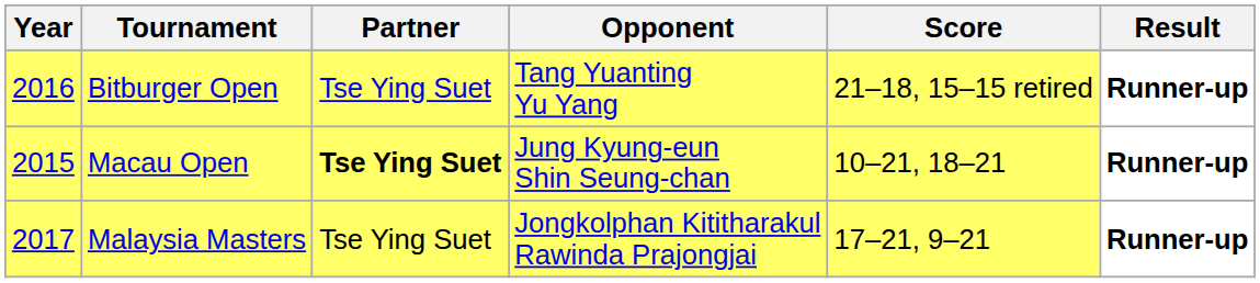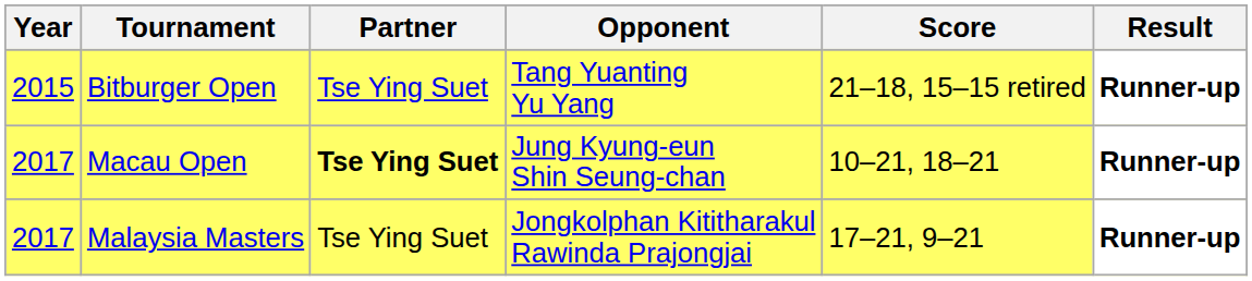 <table class="sortable wikitable" style="font-size: 90%;">
 <tr>
 <th>Year</th>
 <th>Tournament</th>
 <th>Partner</th>
 <th>Opponent</th>
 <th>Score</th>
 <th>Result</th>
 </tr>
 <tr style="background:#FFFF67">
-<td align="center"><a href='#'>2016</a></td>
+<td align="center"><a href='#'>2015</a></td>
 <td align="left"><a href='#'>Bitburger Open</a></td>
 <td align="left"> <a href='#'>Tse Ying Suet</a></td>
 <td align="left"> <a href='#'>Tang Yuanting</a> <br>  <a href='#'>Yu Yang</a></td>
 <td align="left">21–18, 15–15 retired</td>
 <td style="text-align:left; background:white"> <strong>Runner-up</strong></td>
 </tr>
 <tr style="background:#FFFF67">
-<td align="center"><a href='#'>2015</a></td>
+<td align="center"><a href='#'>2017</a></td>
 <td align="left"><a href='#'>Macau Open</a></td>
 <td align="left"><strong> Tse Ying Suet</strong></td>
 <td align="left"> <a href='#'>Jung Kyung-eun</a> <br>  <a href='#'>Shin Seung-chan</a></td>
 <td align="left">10–21, 18–21</td>
 <td style="text-align:left; background:white"> <strong>Runner-up</strong></td>
 </tr>
 <tr style="background:#FFFF67">
 <td align="center"><a href='#'>2017</a></td>
 <td align="left"><a href='#'>Malaysia Masters</a></td>
 <td align="left"> Tse Ying Suet</td>
 <td align="left"> <a href='#'>Jongkolphan Kititharakul</a> <br>  <a href='#'>Rawinda Prajongjai</a></td>
 <td align="left">17–21, 9–21</td>
 <td style="text-align:left; background:white"> <strong>Runner-up</strong></td>
 </tr>
 </table>
